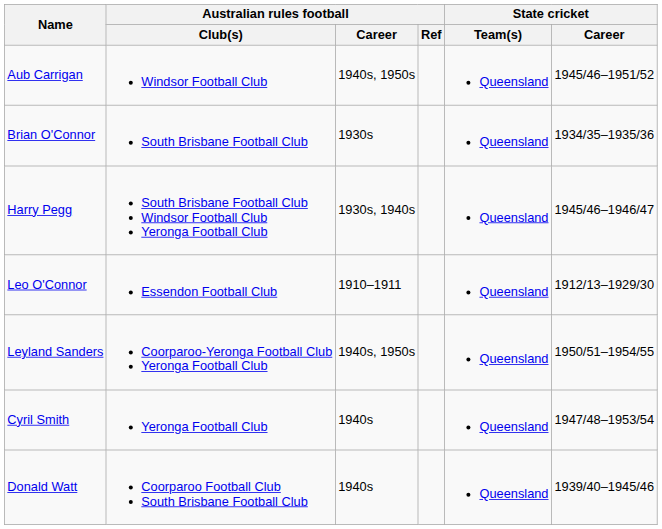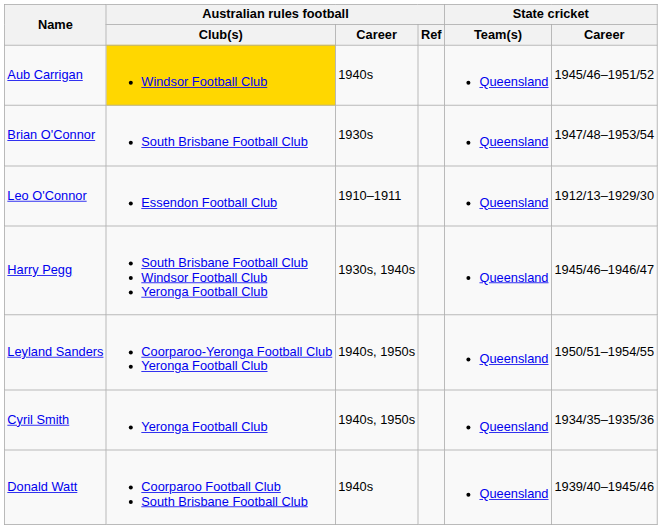 <table class=wikitable>
 <tr>
 <th rowspan=2>Name</th>
 <th colspan=3>Australian rules football</th>
 <th colspan=2>State cricket</th>
 </tr>
 <tr>
 <th>Club(s)</th>
 <th>Career</th>
 <th>Ref</th>
 <th>Team(s)</th>
 <th>Career</th>
 </tr>
 <tr>
 <td><a href='#'>Aub Carrigan</a></td>
-<td><br><ul><li><a href='#'>Windsor Football Club</a></li></ul></td>
-<td>1940s, 1950s</td>
+<td style="background: gold;"><br><ul><li><a href='#'>Windsor Football Club</a></li></ul></td>
+<td>1940s</td>
 <td> </td>
 <td><br><ul><li><a href='#'>Queensland</a></li></ul></td>
 <td>1945/46–1951/52</td>
 </tr>
 <tr>
 <td><a href='#'>Brian O'Connor</a></td>
 <td><br><ul><li><a href='#'>South Brisbane Football Club</a></li></ul></td>
 <td>1930s</td>
 <td></td>
 <td><br><ul><li><a href='#'>Queensland</a></li></ul></td>
-<td>1934/35–1935/36</td>
+<td>1947/48–1953/54</td>
+</tr>
+<tr>
+<td><a href='#'>Leo O'Connor</a></td>
+<td><br><ul><li><a href='#'>Essendon Football Club</a></li></ul></td>
+<td>1910–1911</td>
+<td></td>
+<td><br><ul><li><a href='#'>Queensland</a></li></ul></td>
+<td>1912/13–1929/30</td>
 </tr>
 <tr>
 <td><a href='#'>Harry Pegg</a></td>
 <td><br><ul><li><a href='#'>South Brisbane Football Club</a></li><li><a href='#'>Windsor Football Club</a></li><li><a href='#'>Yeronga Football Club</a></li></ul></td>
 <td>1930s, 1940s</td>
 <td></td>
 <td><br><ul><li><a href='#'>Queensland</a></li></ul></td>
 <td>1945/46–1946/47</td>
-</tr>
-<tr>
-<td><a href='#'>Leo O'Connor</a></td>
-<td><br><ul><li><a href='#'>Essendon Football Club</a></li></ul></td>
-<td>1910–1911</td>
-<td></td>
-<td><br><ul><li><a href='#'>Queensland</a></li></ul></td>
-<td>1912/13–1929/30</td>
 </tr>
 <tr>
 <td><a href='#'>Leyland Sanders</a></td>
 <td><br><ul><li><a href='#'>Coorparoo-Yeronga Football Club</a></li><li><a href='#'>Yeronga Football Club</a></li></ul></td>
 <td>1940s, 1950s</td>
 <td></td>
 <td><br><ul><li><a href='#'>Queensland</a></li></ul></td>
 <td>1950/51–1954/55</td>
 </tr>
 <tr>
 <td><a href='#'>Cyril Smith</a></td>
 <td><br><ul><li><a href='#'>Yeronga Football Club</a></li></ul></td>
-<td>1940s</td>
+<td>1940s, 1950s</td>
 <td></td>
 <td><br><ul><li><a href='#'>Queensland</a></li></ul></td>
-<td>1947/48–1953/54</td>
+<td>1934/35–1935/36</td>
 </tr>
 <tr>
 <td><a href='#'>Donald Watt</a></td>
 <td><br><ul><li><a href='#'>Coorparoo Football Club</a></li><li><a href='#'>South Brisbane Football Club</a></li></ul></td>
 <td>1940s</td>
 <td></td>
 <td><br><ul><li><a href='#'>Queensland</a></li></ul></td>
 <td>1939/40–1945/46</td>
 </tr>
 </table>
